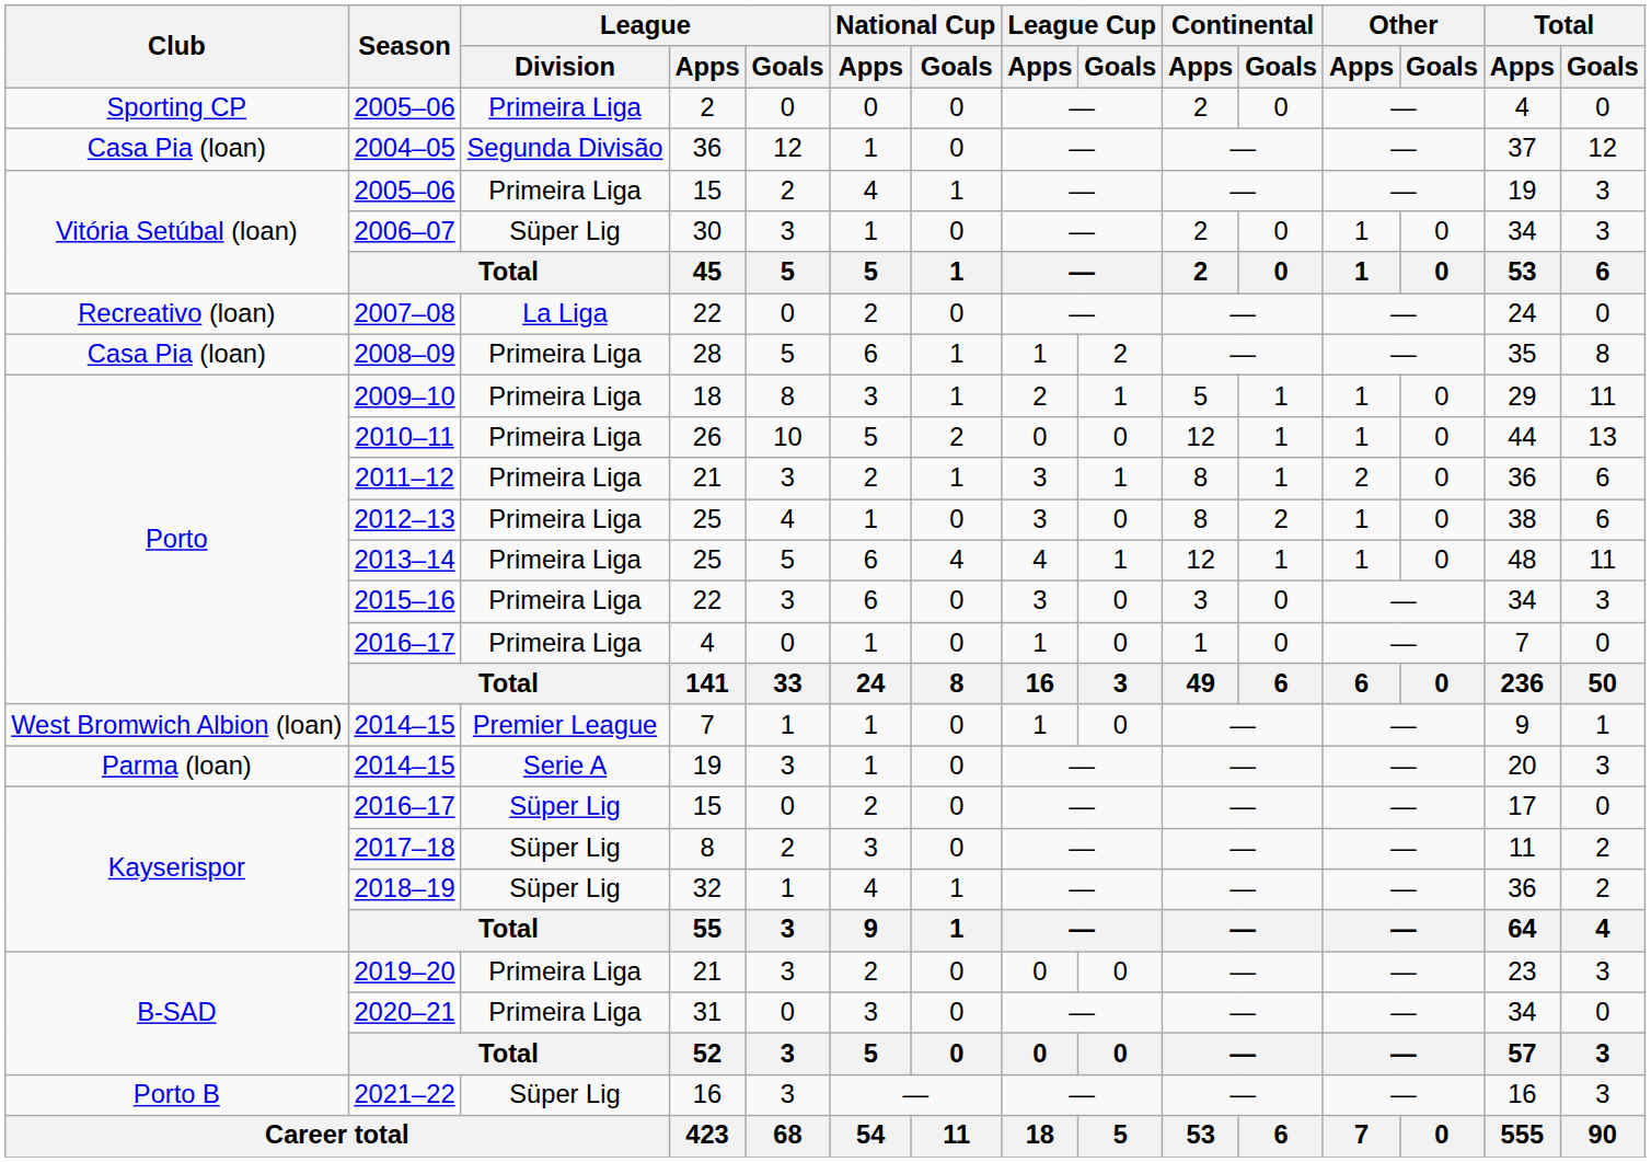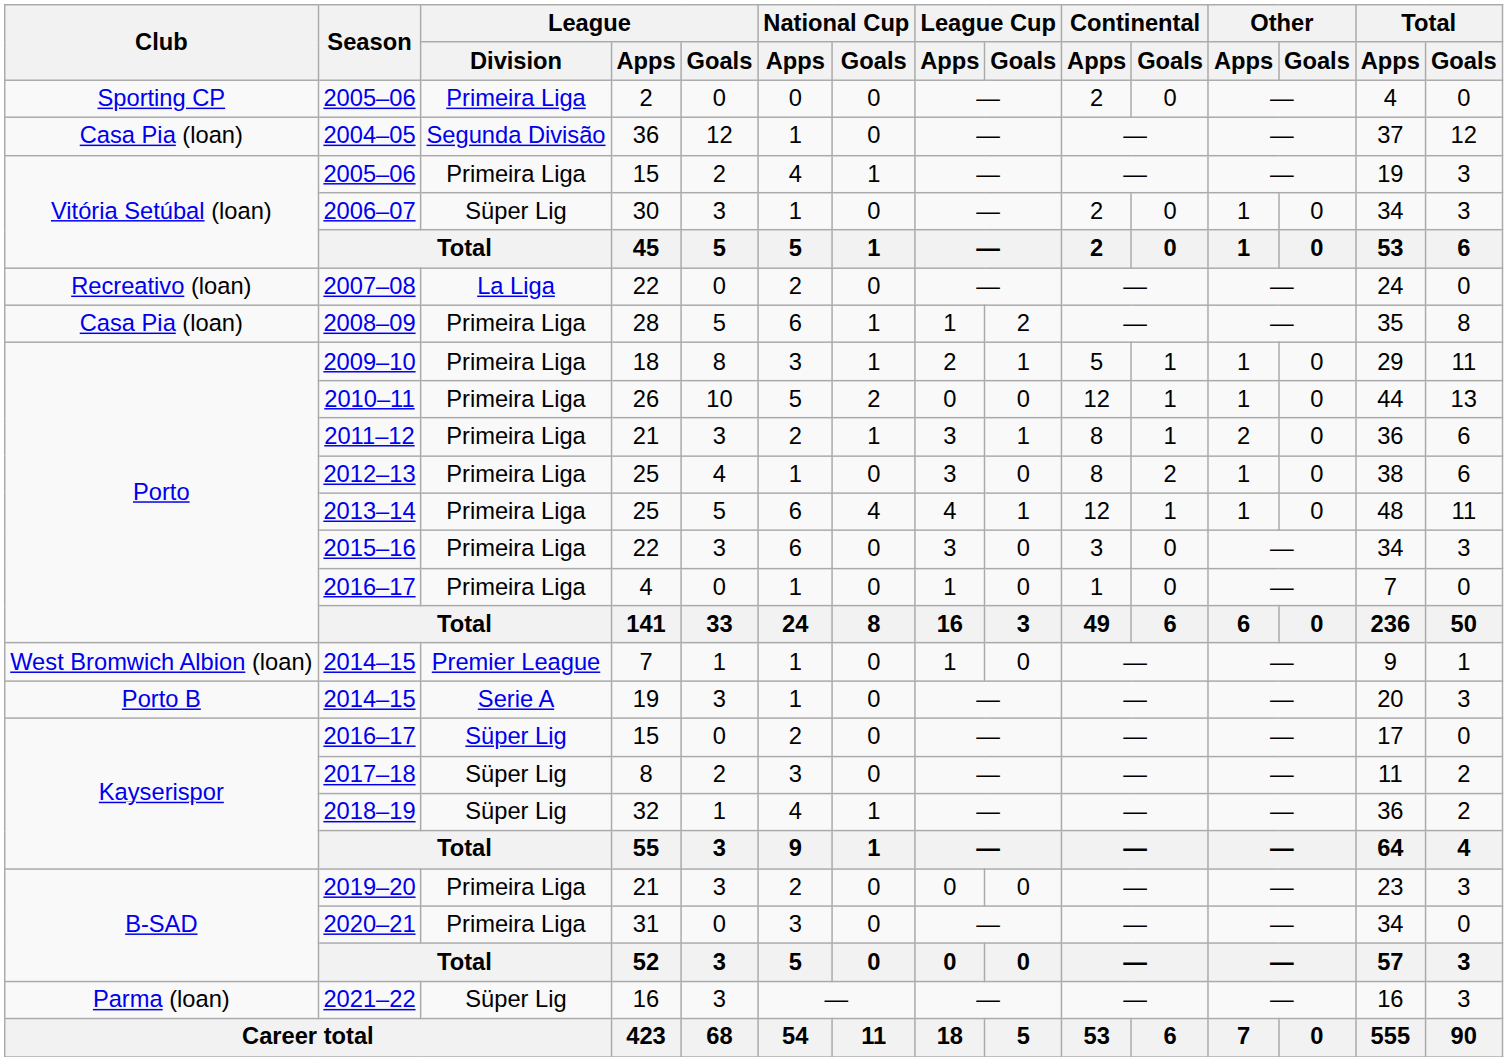 <table class="wikitable" style="text-align: center;">
 <tr>
 <th rowspan="2">Club</th>
 <th rowspan="2">Season</th>
 <th colspan="3">League</th>
 <th colspan="2">National Cup</th>
 <th colspan="2">League Cup</th>
 <th colspan="2">Continental</th>
 <th colspan="2">Other</th>
 <th colspan="2">Total</th>
 </tr>
 <tr>
 <th>Division</th>
 <th>Apps</th>
 <th>Goals</th>
 <th>Apps</th>
 <th>Goals</th>
 <th>Apps</th>
 <th>Goals</th>
 <th>Apps</th>
 <th>Goals</th>
 <th>Apps</th>
 <th>Goals</th>
 <th>Apps</th>
 <th>Goals</th>
 </tr>
 <tr>
 <td><a href='#'>Sporting CP</a></td>
 <td><a href='#'>2005–06</a></td>
 <td><a href='#'>Primeira Liga</a></td>
 <td>2</td>
 <td>0</td>
 <td>0</td>
 <td>0</td>
 <td colspan="2">—</td>
 <td>2</td>
 <td>0</td>
 <td colspan="2">—</td>
 <td>4</td>
 <td>0</td>
 </tr>
 <tr>
 <td><a href='#'>Casa Pia</a> (loan)</td>
 <td><a href='#'>2004–05</a></td>
 <td><a href='#'>Segunda Divisão</a></td>
 <td>36</td>
 <td>12</td>
 <td>1</td>
 <td>0</td>
 <td colspan="2">—</td>
 <td colspan="2">—</td>
 <td colspan="2">—</td>
 <td>37</td>
 <td>12</td>
 </tr>
 <tr>
 <td rowspan="3"><a href='#'>Vitória Setúbal</a> (loan)</td>
 <td><a href='#'>2005–06</a></td>
 <td>Primeira Liga</td>
 <td>15</td>
 <td>2</td>
 <td>4</td>
 <td>1</td>
 <td colspan="2">—</td>
 <td colspan="2">—</td>
 <td colspan="2">—</td>
 <td>19</td>
 <td>3</td>
 </tr>
 <tr>
 <td><a href='#'>2006–07</a></td>
 <td>Süper Lig</td>
 <td>30</td>
 <td>3</td>
 <td>1</td>
 <td>0</td>
 <td colspan="2">—</td>
 <td>2</td>
 <td>0</td>
 <td>1</td>
 <td>0</td>
 <td>34</td>
 <td>3</td>
 </tr>
 <tr>
 <th colspan="2">Total</th>
 <th>45</th>
 <th>5</th>
 <th>5</th>
 <th>1</th>
 <th colspan="2">—</th>
 <th>2</th>
 <th>0</th>
 <th>1</th>
 <th>0</th>
 <th>53</th>
 <th>6</th>
 </tr>
 <tr>
 <td><a href='#'>Recreativo</a> (loan)</td>
 <td><a href='#'>2007–08</a></td>
 <td><a href='#'>La Liga</a></td>
 <td>22</td>
 <td>0</td>
 <td>2</td>
 <td>0</td>
 <td colspan="2">—</td>
 <td colspan="2">—</td>
 <td colspan="2">—</td>
 <td>24</td>
 <td>0</td>
 </tr>
 <tr>
 <td><a href='#'>Casa Pia</a> (loan)</td>
 <td><a href='#'>2008–09</a></td>
 <td>Primeira Liga</td>
 <td>28</td>
 <td>5</td>
 <td>6</td>
 <td>1</td>
 <td>1</td>
 <td>2</td>
 <td colspan="2">—</td>
 <td colspan="2">—</td>
 <td>35</td>
 <td>8</td>
 </tr>
 <tr>
 <td rowspan="8"><a href='#'>Porto</a></td>
 <td><a href='#'>2009–10</a></td>
 <td>Primeira Liga</td>
 <td>18</td>
 <td>8</td>
 <td>3</td>
 <td>1</td>
 <td>2</td>
 <td>1</td>
 <td>5</td>
 <td>1</td>
 <td>1</td>
 <td>0</td>
 <td>29</td>
 <td>11</td>
 </tr>
 <tr>
 <td><a href='#'>2010–11</a></td>
 <td>Primeira Liga</td>
 <td>26</td>
 <td>10</td>
 <td>5</td>
 <td>2</td>
 <td>0</td>
 <td>0</td>
 <td>12</td>
 <td>1</td>
 <td>1</td>
 <td>0</td>
 <td>44</td>
 <td>13</td>
 </tr>
 <tr>
 <td><a href='#'>2011–12</a></td>
 <td>Primeira Liga</td>
 <td>21</td>
 <td>3</td>
 <td>2</td>
 <td>1</td>
 <td>3</td>
 <td>1</td>
 <td>8</td>
 <td>1</td>
 <td>2</td>
 <td>0</td>
 <td>36</td>
 <td>6</td>
 </tr>
 <tr>
 <td><a href='#'>2012–13</a></td>
 <td>Primeira Liga</td>
 <td>25</td>
 <td>4</td>
 <td>1</td>
 <td>0</td>
 <td>3</td>
 <td>0</td>
 <td>8</td>
 <td>2</td>
 <td>1</td>
 <td>0</td>
 <td>38</td>
 <td>6</td>
 </tr>
 <tr>
 <td><a href='#'>2013–14</a></td>
 <td>Primeira Liga</td>
 <td>25</td>
 <td>5</td>
 <td>6</td>
 <td>4</td>
 <td>4</td>
 <td>1</td>
 <td>12</td>
 <td>1</td>
 <td>1</td>
 <td>0</td>
 <td>48</td>
 <td>11</td>
 </tr>
 <tr>
 <td><a href='#'>2015–16</a></td>
 <td>Primeira Liga</td>
 <td>22</td>
 <td>3</td>
 <td>6</td>
 <td>0</td>
 <td>3</td>
 <td>0</td>
 <td>3</td>
 <td>0</td>
 <td colspan="2">—</td>
 <td>34</td>
 <td>3</td>
 </tr>
 <tr>
 <td><a href='#'>2016–17</a></td>
 <td>Primeira Liga</td>
 <td>4</td>
 <td>0</td>
 <td>1</td>
 <td>0</td>
 <td>1</td>
 <td>0</td>
 <td>1</td>
 <td>0</td>
 <td colspan="2">—</td>
 <td>7</td>
 <td>0</td>
 </tr>
 <tr>
 <th colspan="2">Total</th>
 <th>141</th>
 <th>33</th>
 <th>24</th>
 <th>8</th>
 <th>16</th>
 <th>3</th>
 <th>49</th>
 <th>6</th>
 <th>6</th>
 <th>0</th>
 <th>236</th>
 <th>50</th>
 </tr>
 <tr>
 <td><a href='#'>West Bromwich Albion</a> (loan)</td>
 <td><a href='#'>2014–15</a></td>
 <td><a href='#'>Premier League</a></td>
 <td>7</td>
 <td>1</td>
 <td>1</td>
 <td>0</td>
 <td>1</td>
 <td>0</td>
 <td colspan="2">—</td>
 <td colspan="2">—</td>
 <td>9</td>
 <td>1</td>
 </tr>
 <tr>
-<td><a href='#'>Parma</a> (loan)</td>
+<td rowspan="1"><a href='#'>Porto B</a></td>
 <td><a href='#'>2014–15</a></td>
 <td><a href='#'>Serie A</a></td>
 <td>19</td>
 <td>3</td>
 <td>1</td>
 <td>0</td>
 <td colspan="2">—</td>
 <td colspan="2">—</td>
 <td colspan="2">—</td>
 <td>20</td>
 <td>3</td>
 </tr>
 <tr>
 <td rowspan="4"><a href='#'>Kayserispor</a></td>
 <td><a href='#'>2016–17</a></td>
 <td><a href='#'>Süper Lig</a></td>
 <td>15</td>
 <td>0</td>
 <td>2</td>
 <td>0</td>
 <td colspan="2">—</td>
 <td colspan="2">—</td>
 <td colspan="2">—</td>
 <td>17</td>
 <td>0</td>
 </tr>
 <tr>
 <td><a href='#'>2017–18</a></td>
 <td>Süper Lig</td>
 <td>8</td>
 <td>2</td>
 <td>3</td>
 <td>0</td>
 <td colspan="2">—</td>
 <td colspan="2">—</td>
 <td colspan="2">—</td>
 <td>11</td>
 <td>2</td>
 </tr>
 <tr>
 <td><a href='#'>2018–19</a></td>
 <td>Süper Lig</td>
 <td>32</td>
 <td>1</td>
 <td>4</td>
 <td>1</td>
 <td colspan="2">—</td>
 <td colspan="2">—</td>
 <td colspan="2">—</td>
 <td>36</td>
 <td>2</td>
 </tr>
 <tr>
 <th colspan="2">Total</th>
 <th>55</th>
 <th>3</th>
 <th>9</th>
 <th>1</th>
 <th colspan="2">—</th>
 <th colspan="2">—</th>
 <th colspan="2">—</th>
 <th>64</th>
 <th>4</th>
 </tr>
 <tr>
 <td rowspan="3"><a href='#'>B-SAD</a></td>
 <td><a href='#'>2019–20</a></td>
 <td>Primeira Liga</td>
 <td>21</td>
 <td>3</td>
 <td>2</td>
 <td>0</td>
 <td>0</td>
 <td>0</td>
 <td colspan="2">—</td>
 <td colspan="2">—</td>
 <td>23</td>
 <td>3</td>
 </tr>
 <tr>
 <td><a href='#'>2020–21</a></td>
 <td>Primeira Liga</td>
 <td>31</td>
 <td>0</td>
 <td>3</td>
 <td>0</td>
 <td colspan="2">—</td>
 <td colspan="2">—</td>
 <td colspan="2">—</td>
 <td>34</td>
 <td>0</td>
 </tr>
 <tr>
 <th colspan="2">Total</th>
 <th>52</th>
 <th>3</th>
 <th>5</th>
 <th>0</th>
 <th>0</th>
 <th>0</th>
 <th colspan="2">—</th>
 <th colspan="2">—</th>
 <th>57</th>
 <th>3</th>
 </tr>
 <tr>
-<td rowspan="1"><a href='#'>Porto B</a></td>
+<td><a href='#'>Parma</a> (loan)</td>
 <td><a href='#'>2021–22</a></td>
 <td>Süper Lig</td>
 <td>16</td>
 <td>3</td>
 <td colspan="2">—</td>
 <td colspan="2">—</td>
 <td colspan="2">—</td>
 <td colspan="2">—</td>
 <td>16</td>
 <td>3</td>
 </tr>
 <tr>
 <th colspan="3">Career total</th>
 <th>423</th>
 <th>68</th>
 <th>54</th>
 <th>11</th>
 <th>18</th>
 <th>5</th>
 <th>53</th>
 <th>6</th>
 <th>7</th>
 <th>0</th>
 <th>555</th>
 <th>90</th>
 </tr>
 </table>
